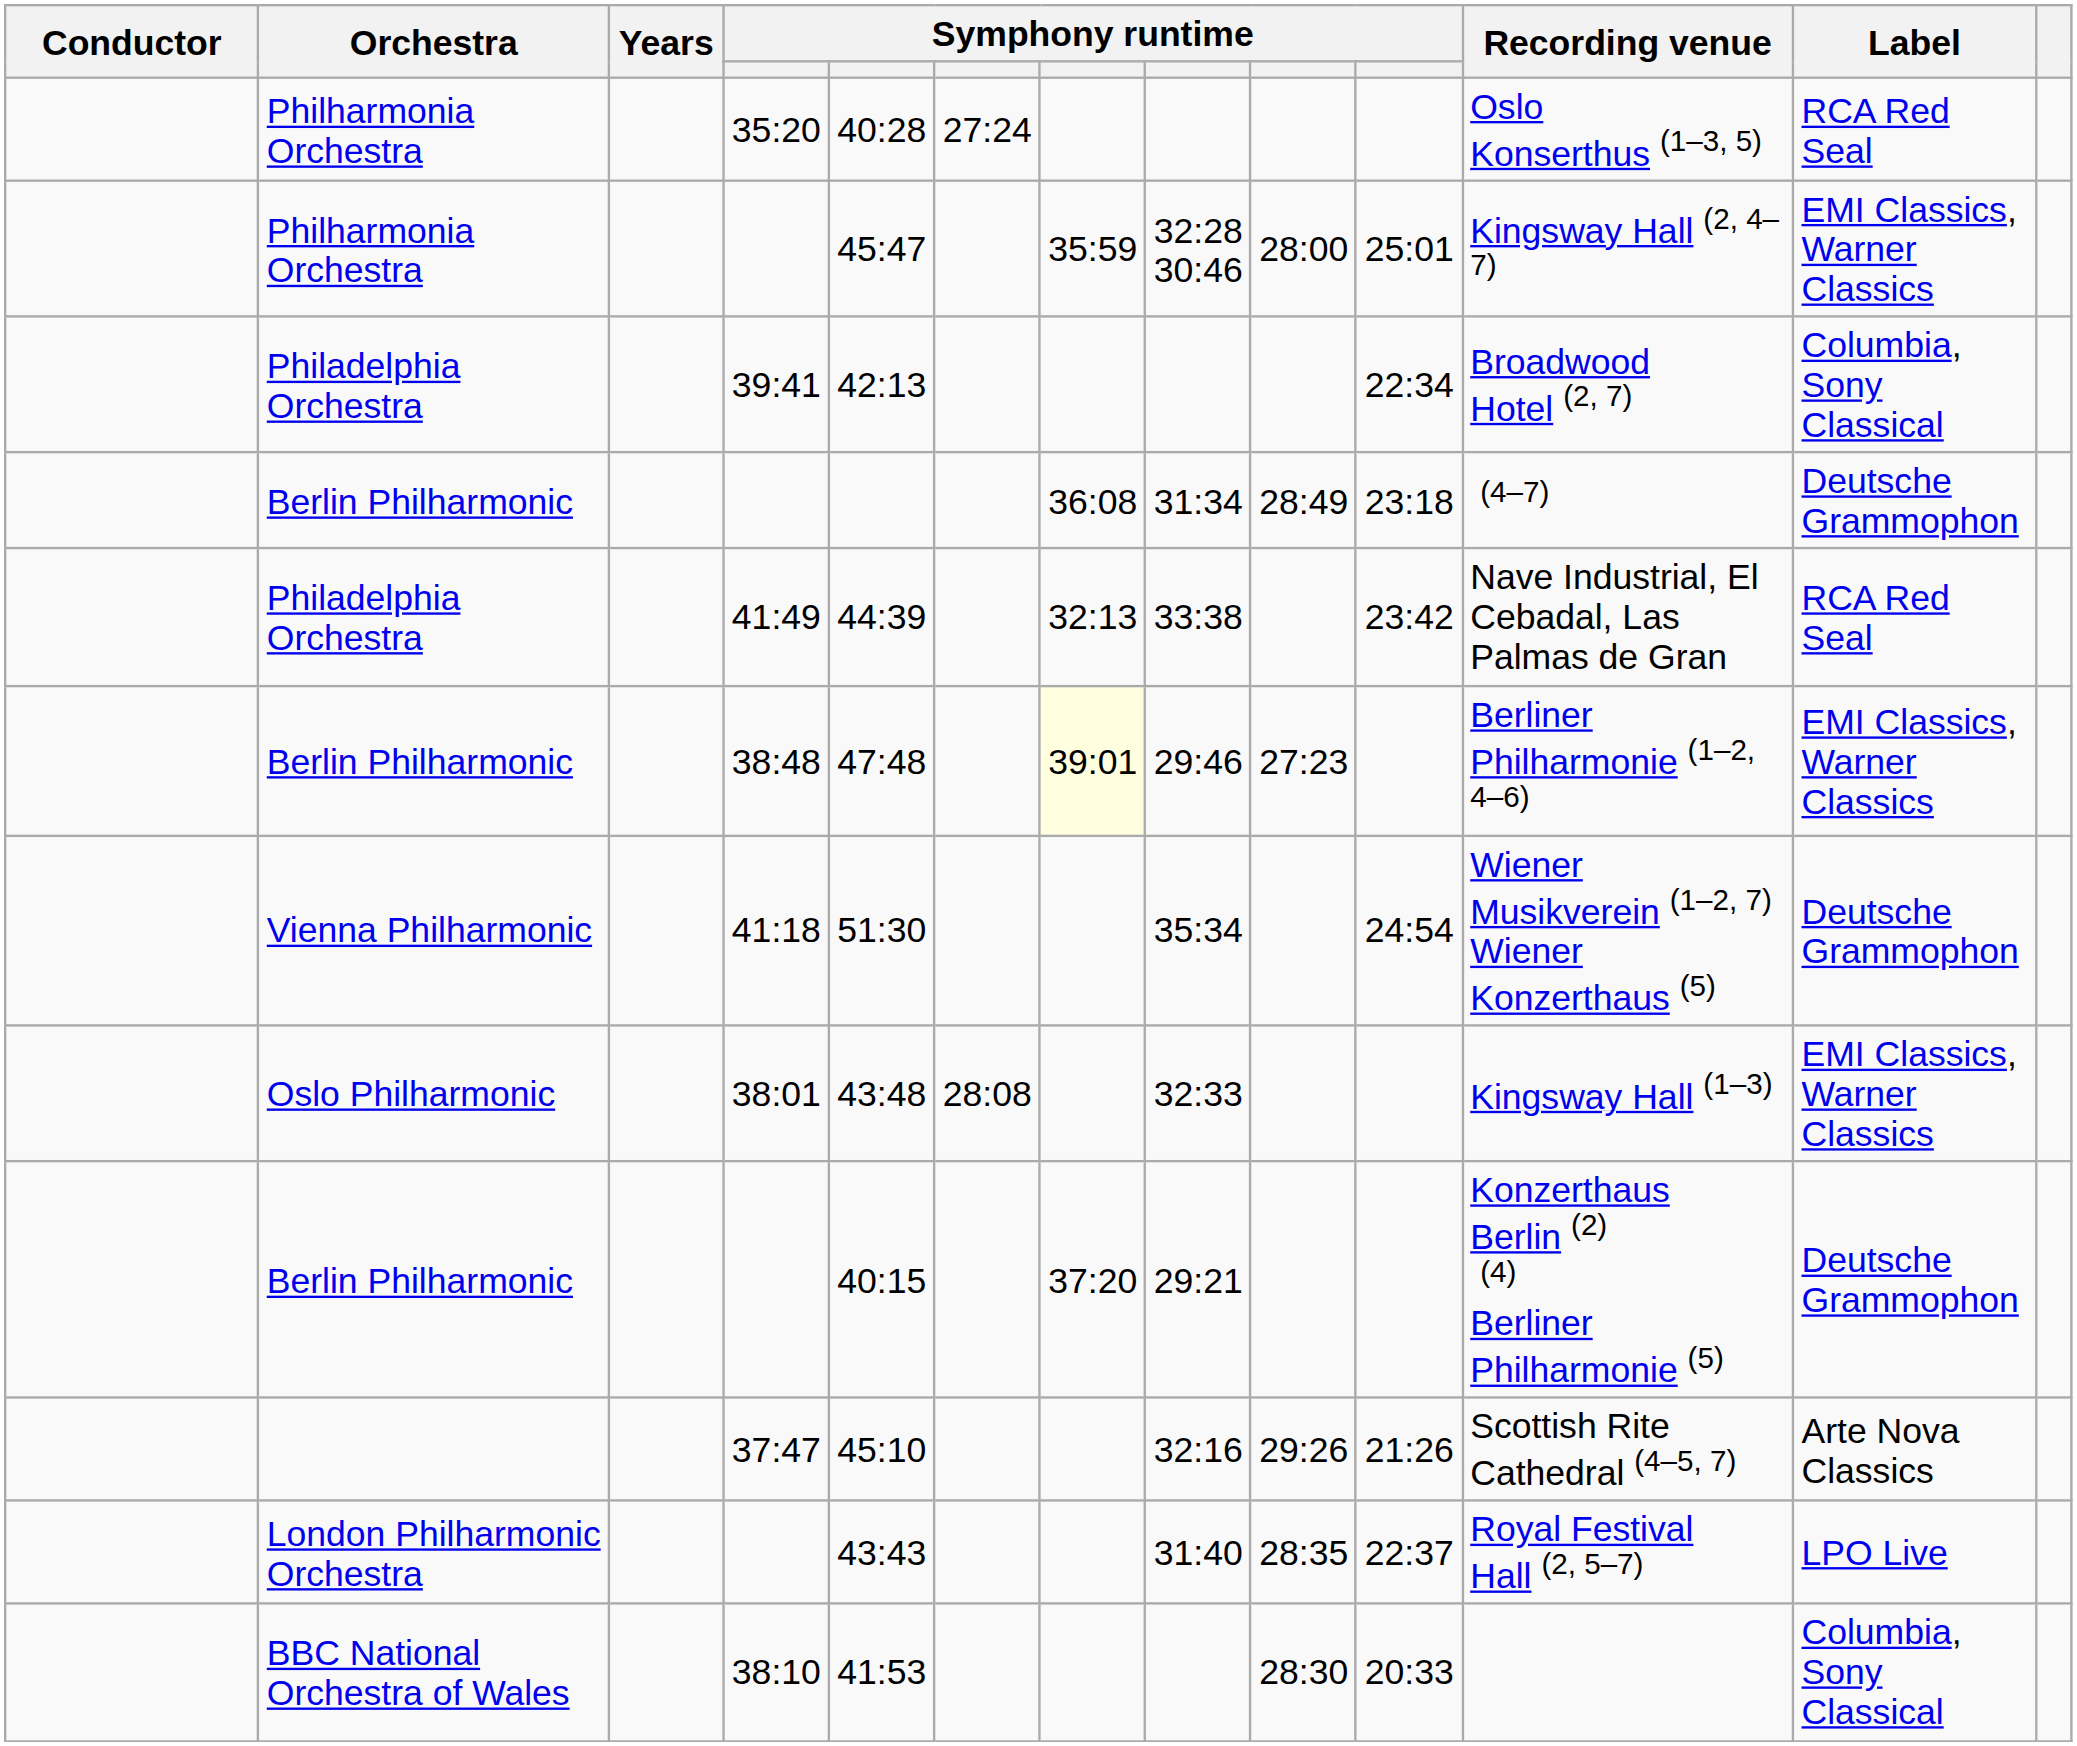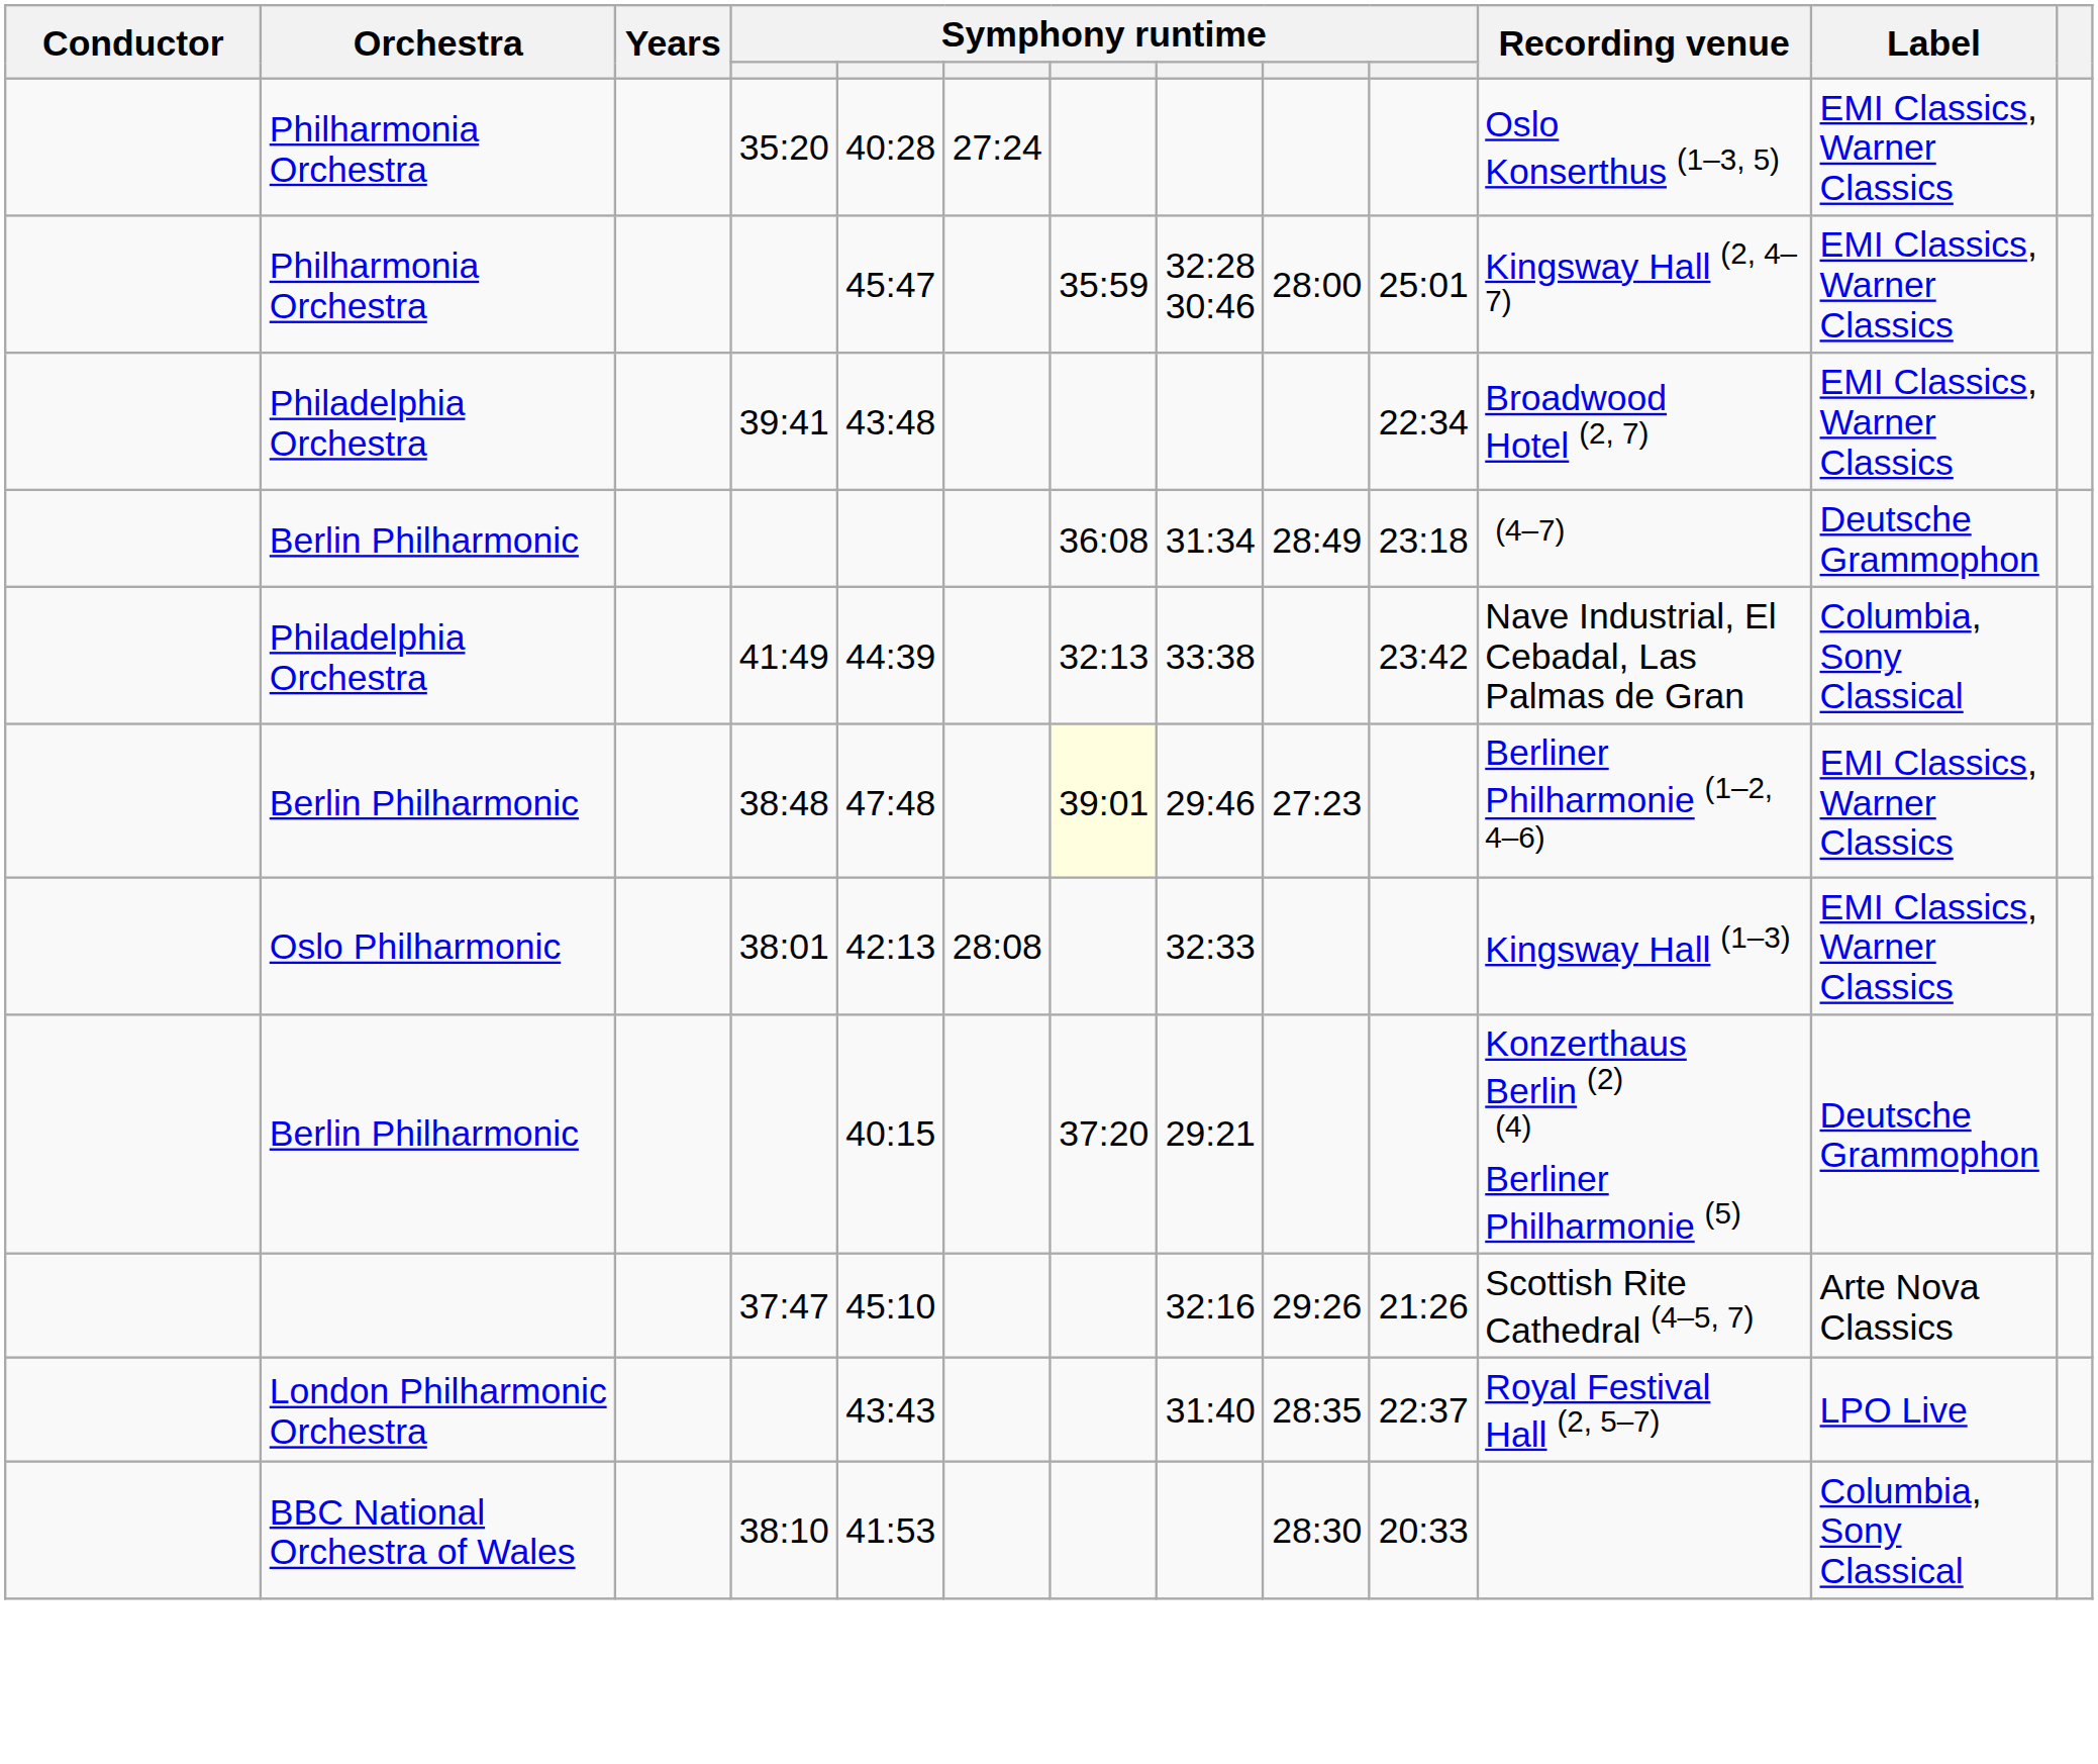 <table class="wikitable sortable" style="margin-right: 0; font-size: 95%">
 <tr>
 <th scope="col"  style="width:11em"; rowspan=2>Conductor</th>
 <th scope="col"  style="width:19em"; rowspan=2>Orchestra</th>
 <th scope="col"  style="width:3em"; rowspan=2>Years</th>
 <th scope="col"  style="width:7em"; colspan=7>Symphony runtime</th>
 <th scope="col"  style="width:13em"; rowspan=2>Recording venue</th>
 <th scope="col"  style="width:7em"; rowspan=2>Label</th>
 <th scope="col"  style="width:2em"; rowspan=2 class="unsortable"></th>
 </tr>
 <tr>
 <th scope="col"><a href='#'></a></th>
 <th scope="col"><a href='#'></a></th>
 <th scope="col"><a href='#'></a></th>
 <th scope="col"><a href='#'></a></th>
 <th scope="col"><a href='#'></a></th>
 <th scope="col"><a href='#'></a></th>
 <th scope="col"><a href='#'></a></th>
 </tr>
 <tr>
 <td></td>
 <td><a href='#'>Philharmonia Orchestra</a></td>
 <td></td>
 <td>35:20</td>
 <td>40:28</td>
 <td>27:24</td>
 <td></td>
 <td></td>
 <td></td>
 <td></td>
 <td><a href='#'>Oslo Konserthus</a> <sup>(1–3, 5)</sup></td>
-<td><a href='#'>RCA Red Seal</a></td>
+<td><a href='#'>EMI Classics</a>,<br> <a href='#'>Warner Classics</a></td>
 <td style="text-align: center;"></td>
 </tr>
 <tr>
 <td></td>
 <td><a href='#'>Philharmonia Orchestra</a></td>
 <td></td>
 <td></td>
 <td>45:47</td>
 <td></td>
 <td>35:59</td>
 <td>32:28<br>30:46</td>
 <td>28:00</td>
 <td>25:01</td>
 <td><a href='#'>Kingsway Hall</a> <sup>(2, 4–7)</sup></td>
 <td><a href='#'>EMI Classics</a>,<br><a href='#'>Warner Classics</a></td>
 <td style="text-align: center;"></td>
 </tr>
 <tr>
 <td></td>
 <td><a href='#'>Philadelphia Orchestra</a></td>
 <td></td>
 <td>39:41</td>
-<td>42:13</td>
+<td>43:48</td>
 <td></td>
 <td></td>
 <td></td>
 <td></td>
 <td>22:34</td>
 <td><a href='#'>Broadwood Hotel</a> <sup>(2, 7)</sup></td>
-<td><a href='#'>Columbia</a>,<br><a href='#'>Sony Classical</a></td>
+<td><a href='#'>EMI Classics</a>,<br> <a href='#'>Warner Classics</a></td>
 <td style="text-align: center;"></td>
 </tr>
 <tr>
 <td></td>
 <td><a href='#'>Berlin Philharmonic</a></td>
 <td></td>
 <td></td>
 <td></td>
 <td></td>
 <td>36:08</td>
 <td>31:34</td>
 <td>28:49</td>
 <td>23:18</td>
 <td> <sup>(4–7)</sup></td>
 <td><a href='#'>Deutsche Grammophon</a></td>
 <td style="text-align: center;"></td>
 </tr>
 <tr>
 <td></td>
 <td><a href='#'>Philadelphia Orchestra</a></td>
 <td></td>
 <td>41:49</td>
 <td>44:39</td>
 <td></td>
 <td>32:13</td>
 <td>33:38</td>
 <td></td>
 <td>23:42</td>
 <td>Nave Industrial, El Cebadal, Las Palmas de Gran </td>
-<td><a href='#'>RCA Red Seal</a></td>
+<td><a href='#'>Columbia</a>,<br><a href='#'>Sony Classical</a></td>
 <td style="text-align: center;"></td>
 </tr>
 <tr>
 <td></td>
 <td><a href='#'>Berlin Philharmonic</a></td>
 <td></td>
 <td>38:48</td>
 <td>47:48</td>
 <td></td>
 <td style="background: lightyellow;">39:01</td>
 <td>29:46</td>
 <td>27:23</td>
 <td></td>
 <td><a href='#'>Berliner Philharmonie</a> <sup>(1–2, 4–6)</sup></td>
 <td><a href='#'>EMI Classics</a>,<br><a href='#'>Warner Classics</a></td>
 <td style="text-align: center;"></td>
 </tr>
 <tr>
 <td></td>
-<td><a href='#'>Vienna Philharmonic</a></td>
-<td></td>
-<td>41:18</td>
-<td>51:30</td>
-<td></td>
-<td></td>
-<td>35:34</td>
-<td></td>
-<td>24:54</td>
-<td><a href='#'>Wiener Musikverein</a> <sup>(1–2, 7)</sup><br><a href='#'>Wiener Konzerthaus</a> <sup>(5)</sup></td>
-<td><a href='#'>Deutsche Grammophon</a></td>
-<td style="text-align: center;"></td>
-</tr>
-<tr>
-<td></td>
 <td><a href='#'>Oslo Philharmonic</a></td>
 <td></td>
 <td>38:01</td>
-<td>43:48</td>
+<td>42:13</td>
 <td>28:08</td>
 <td></td>
 <td>32:33</td>
 <td></td>
 <td></td>
 <td><a href='#'>Kingsway Hall</a> <sup>(1–3)</sup></td>
 <td><a href='#'>EMI Classics</a>,<br><a href='#'>Warner Classics</a></td>
 <td style="text-align: center;"></td>
 </tr>
 <tr>
 <td></td>
 <td><a href='#'>Berlin Philharmonic</a></td>
 <td></td>
 <td></td>
 <td>40:15</td>
 <td></td>
 <td>37:20</td>
 <td>29:21</td>
 <td></td>
 <td></td>
 <td><a href='#'>Konzerthaus Berlin</a> <sup>(2)</sup><br> <sup>(4)</sup><br><a href='#'>Berliner Philharmonie</a> <sup>(5)</sup></td>
 <td><a href='#'>Deutsche Grammophon</a></td>
 <td style="text-align: center;"></td>
 </tr>
 <tr>
 <td></td>
 <td></td>
 <td></td>
 <td>37:47</td>
 <td>45:10</td>
 <td></td>
 <td></td>
 <td>32:16</td>
 <td>29:26</td>
 <td>21:26</td>
 <td>Scottish Rite Cathedral <sup>(4–5, 7)</sup></td>
 <td>Arte Nova Classics</td>
 <td style="text-align: center;"></td>
 </tr>
 <tr>
 <td></td>
 <td><a href='#'>London Philharmonic Orchestra</a></td>
 <td></td>
 <td></td>
 <td>43:43</td>
 <td></td>
 <td></td>
 <td>31:40</td>
 <td>28:35</td>
 <td>22:37</td>
 <td><a href='#'>Royal Festival Hall</a> <sup>(2, 5–7)</sup></td>
 <td><a href='#'>LPO Live</a></td>
 <td style="text-align: center;"></td>
 </tr>
 <tr>
 <td></td>
 <td><a href='#'>BBC National Orchestra of Wales</a></td>
 <td></td>
 <td>38:10</td>
 <td>41:53</td>
 <td></td>
 <td></td>
 <td></td>
 <td>28:30</td>
 <td>20:33</td>
 <td></td>
 <td><a href='#'>Columbia</a>,<br><a href='#'>Sony Classical</a></td>
 <td style="text-align: center;"></td>
 </tr>
 </table>
